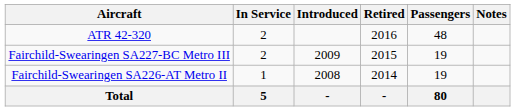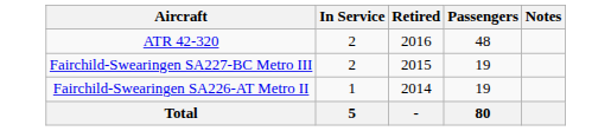 <table class="wikitable" style="margin:1em auto; border-collapse:collapse;text-align:center;">
 <tr>
 <th>Aircraft</th>
 <th>In Service</th>
-<th>Introduced</th>
 <th>Retired</th>
 <th>Passengers</th>
 <th>Notes</th>
 </tr>
 <tr>
 <td><a href='#'>ATR 42-320</a></td>
 <td>2</td>
-<td></td>
 <td>2016</td>
 <td>48</td>
 <td></td>
 </tr>
 <tr>
 <td><a href='#'>Fairchild-Swearingen SA227-BC Metro III</a></td>
 <td>2</td>
-<td>2009</td>
 <td>2015</td>
 <td>19</td>
 <td></td>
 </tr>
 <tr>
 <td><a href='#'>Fairchild-Swearingen SA226-AT Metro II</a></td>
 <td>1</td>
-<td>2008</td>
 <td>2014</td>
 <td>19</td>
 <td></td>
 </tr>
 <tr>
 <th>Total</th>
 <th>5</th>
 <th>-</th>
-<th>-</th>
 <th>80</th>
 <th></th>
 </tr>
 </table>
